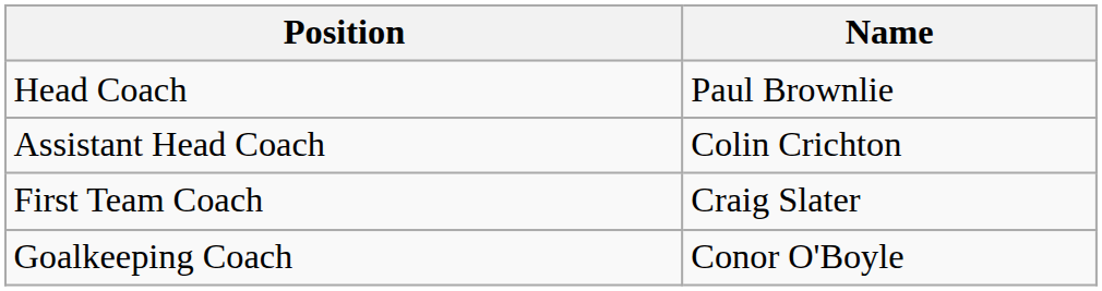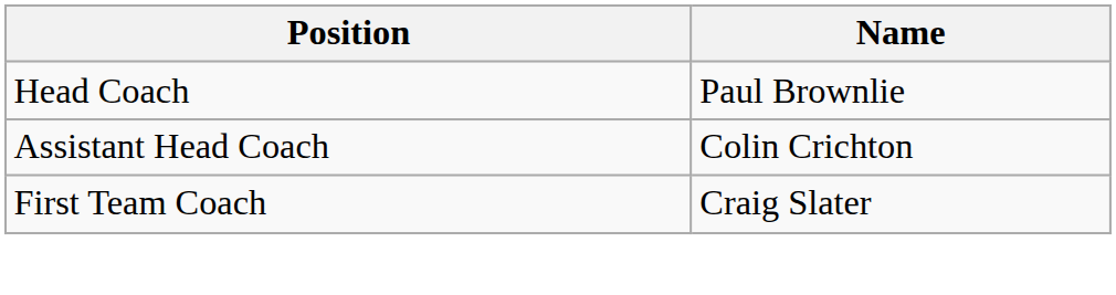 <table class="wikitable">
 <tr>
 <th width="300">Position</th>
 <th width="180">Name</th>
 </tr>
 <tr>
 <td>Head Coach</td>
 <td> Paul Brownlie</td>
 </tr>
 <tr>
 <td>Assistant Head Coach</td>
 <td> Colin Crichton</td>
 </tr>
 <tr>
 <td>First Team Coach</td>
 <td> Craig Slater</td>
 </tr>
-<tr>
-<td>Goalkeeping Coach</td>
-<td> Conor O'Boyle</td>
-</tr>
 </table>
